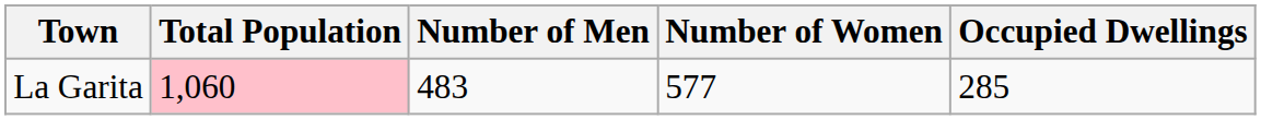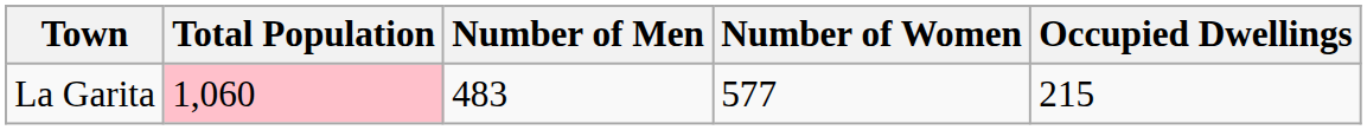 <table class="wikitable" border="1">
 <tr>
 <th>Town</th>
 <th>Total Population</th>
 <th>Number of Men</th>
 <th>Number of Women</th>
 <th>Occupied Dwellings</th>
 </tr>
 <tr>
 <td>La Garita</td>
 <td style="background: pink;">1,060</td>
 <td>483</td>
 <td>577</td>
-<td>285</td>
+<td>215</td>
 </tr>
 </table>
